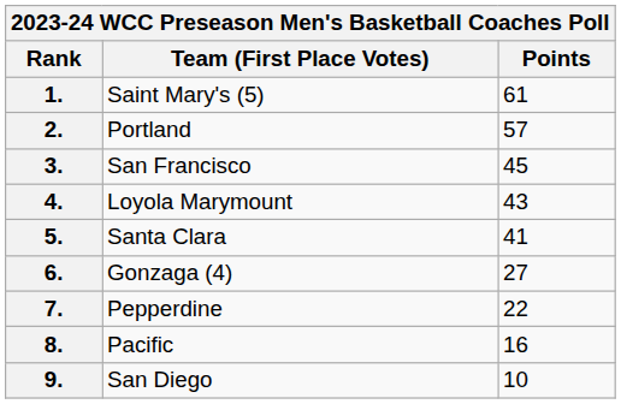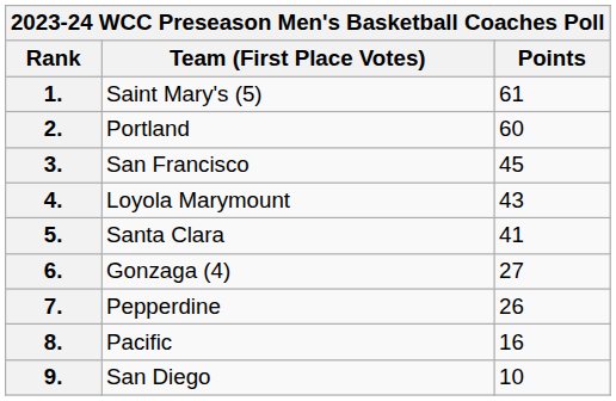 <table class="wikitable">
 <tr>
 <th colspan="3">2023-24 WCC Preseason Men's Basketball Coaches Poll</th>
 </tr>
 <tr>
 <th>Rank</th>
 <th>Team (First Place Votes)</th>
 <th>Points</th>
 </tr>
 <tr>
 <th>1.</th>
 <td>Saint Mary's (5)</td>
 <td>61</td>
 </tr>
 <tr>
 <th>2.</th>
 <td>Portland</td>
-<td>57</td>
+<td>60</td>
 </tr>
 <tr>
 <th>3.</th>
 <td>San Francisco</td>
 <td>45</td>
 </tr>
 <tr>
 <th>4.</th>
 <td>Loyola Marymount</td>
 <td>43</td>
 </tr>
 <tr>
 <th>5.</th>
 <td>Santa Clara</td>
 <td>41</td>
 </tr>
 <tr>
 <th>6.</th>
 <td>Gonzaga (4)</td>
 <td>27</td>
 </tr>
 <tr>
 <th>7.</th>
 <td>Pepperdine</td>
-<td>22</td>
+<td>26</td>
 </tr>
 <tr>
 <th>8.</th>
 <td>Pacific</td>
 <td>16</td>
 </tr>
 <tr>
 <th>9.</th>
 <td>San Diego</td>
 <td>10</td>
 </tr>
 </table>
